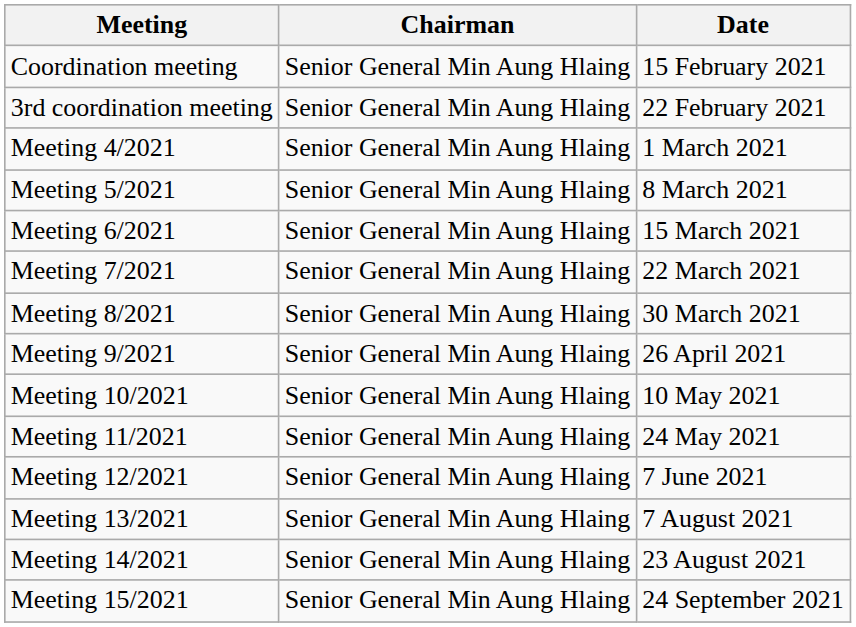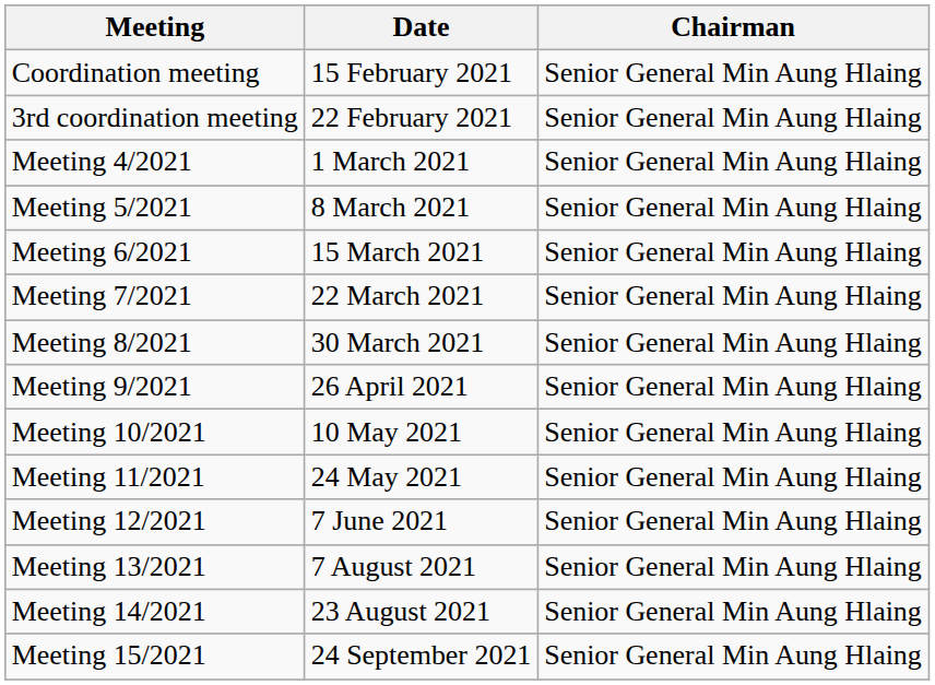 <table class="wikitable">
 <tr>
 <th>Meeting</th>
+<th>Date</th>
 <th>Chairman</th>
-<th>Date</th>
 </tr>
 <tr>
 <td>Coordination meeting</td>
+<td>15 February 2021</td>
 <td>Senior General Min Aung Hlaing</td>
-<td>15 February 2021</td>
 </tr>
 <tr>
 <td>3rd coordination meeting</td>
+<td>22 February 2021</td>
 <td>Senior General Min Aung Hlaing</td>
-<td>22 February 2021</td>
 </tr>
 <tr>
 <td>Meeting 4/2021</td>
+<td>1 March 2021</td>
 <td>Senior General Min Aung Hlaing</td>
-<td>1 March 2021</td>
 </tr>
 <tr>
 <td>Meeting 5/2021</td>
+<td>8 March 2021</td>
 <td>Senior General Min Aung Hlaing</td>
-<td>8 March 2021</td>
 </tr>
 <tr>
 <td>Meeting 6/2021</td>
+<td>15 March 2021</td>
 <td>Senior General Min Aung Hlaing</td>
-<td>15 March 2021</td>
 </tr>
 <tr>
 <td>Meeting 7/2021</td>
+<td>22 March 2021</td>
 <td>Senior General Min Aung Hlaing</td>
-<td>22 March 2021</td>
 </tr>
 <tr>
 <td>Meeting 8/2021</td>
+<td>30 March 2021</td>
 <td>Senior General Min Aung Hlaing</td>
-<td>30 March 2021</td>
 </tr>
 <tr>
 <td>Meeting 9/2021</td>
+<td>26 April 2021</td>
 <td>Senior General Min Aung Hlaing</td>
-<td>26 April 2021</td>
 </tr>
 <tr>
 <td>Meeting 10/2021</td>
+<td>10 May 2021</td>
 <td>Senior General Min Aung Hlaing</td>
-<td>10 May 2021</td>
 </tr>
 <tr>
 <td>Meeting 11/2021</td>
+<td>24 May 2021</td>
 <td>Senior General Min Aung Hlaing</td>
-<td>24 May 2021</td>
 </tr>
 <tr>
 <td>Meeting 12/2021</td>
+<td>7 June 2021</td>
 <td>Senior General Min Aung Hlaing</td>
-<td>7 June 2021</td>
 </tr>
 <tr>
 <td>Meeting 13/2021</td>
+<td>7 August 2021</td>
 <td>Senior General Min Aung Hlaing</td>
-<td>7 August 2021</td>
 </tr>
 <tr>
 <td>Meeting 14/2021</td>
+<td>23 August 2021</td>
 <td>Senior General Min Aung Hlaing</td>
-<td>23 August 2021</td>
 </tr>
 <tr>
 <td>Meeting 15/2021</td>
+<td>24 September 2021</td>
 <td>Senior General Min Aung Hlaing</td>
-<td>24 September 2021</td>
 </tr>
 </table>
